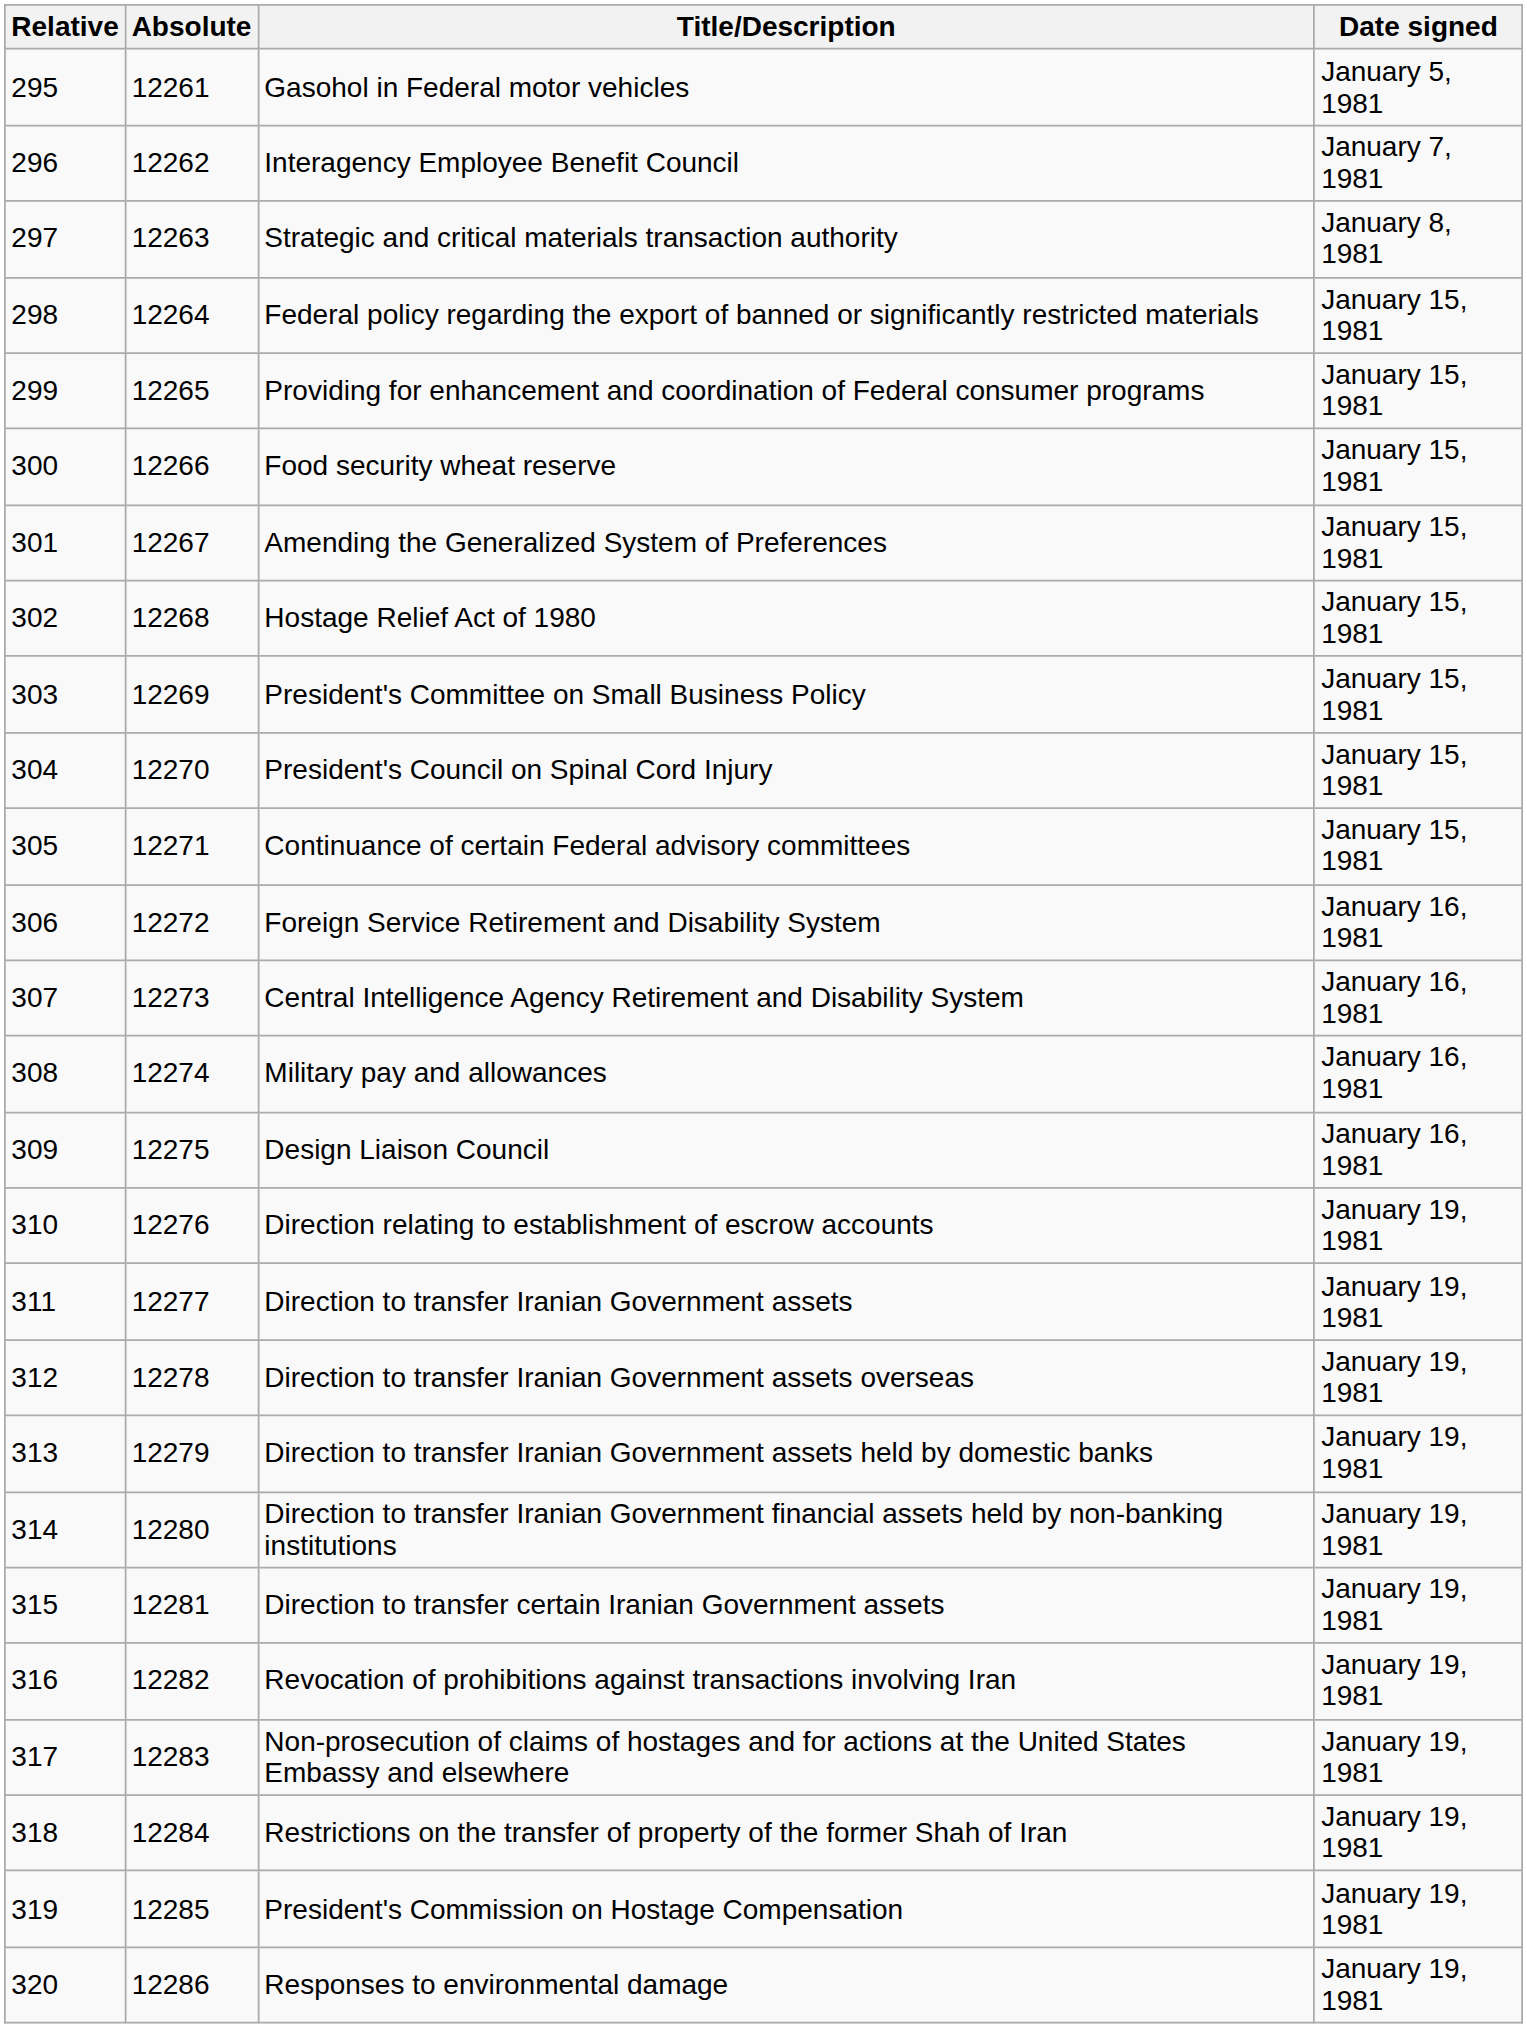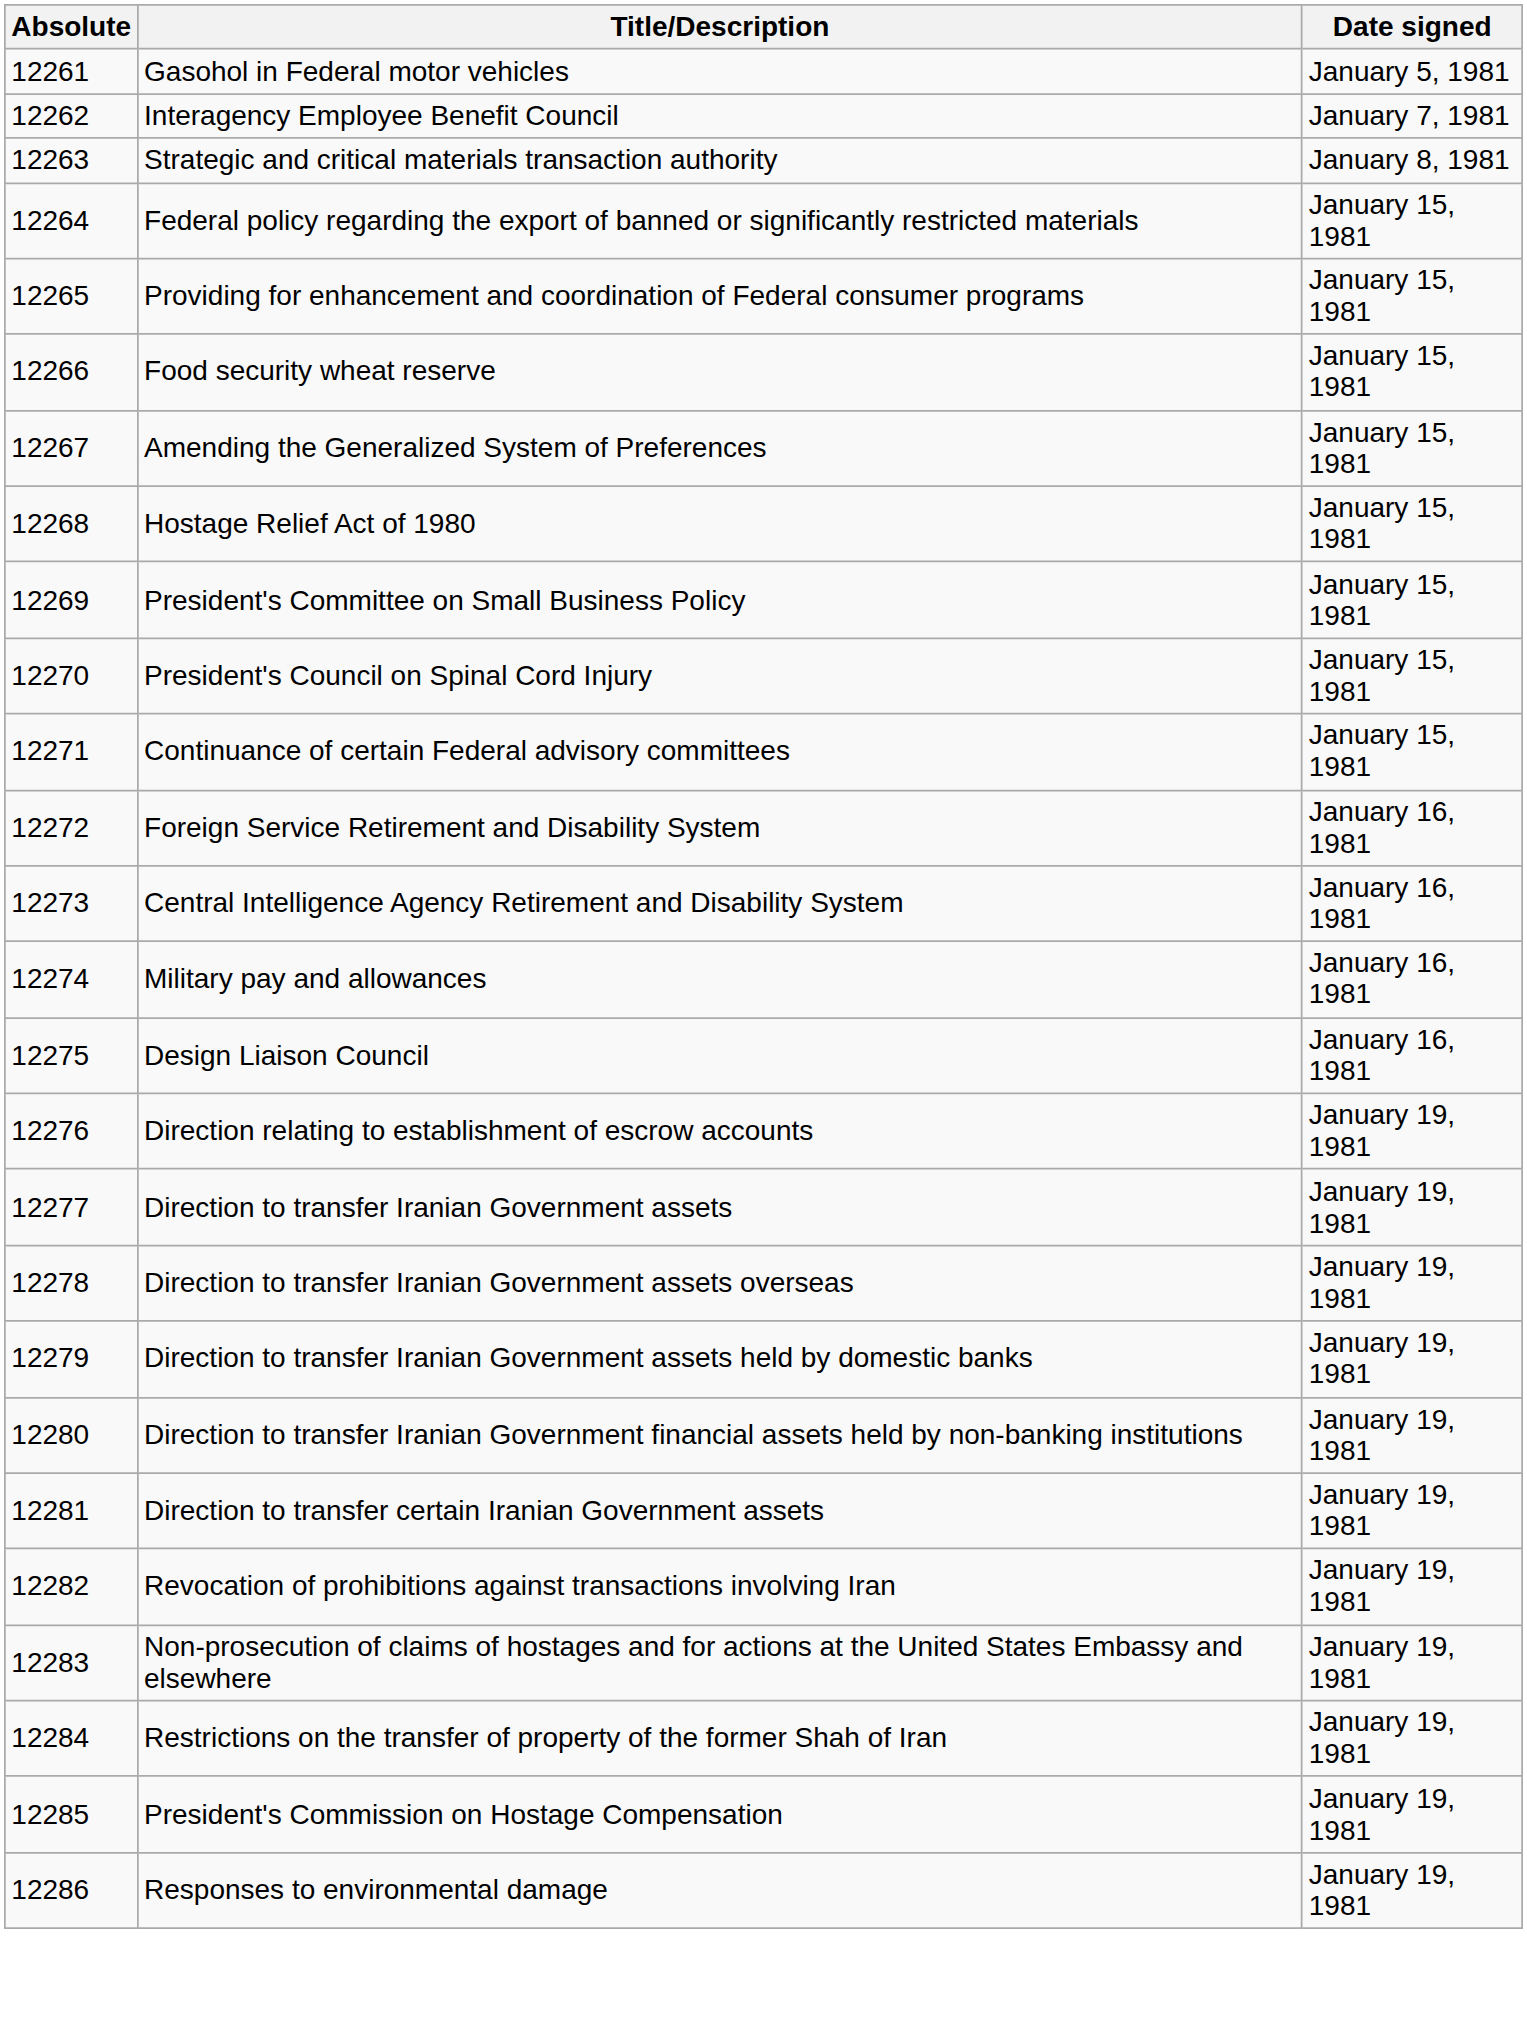 <table class="wikitable">
 <tr>
-<th>Relative </th>
 <th>Absolute </th>
 <th>Title/Description</th>
 <th>Date signed</th>
 </tr>
 <tr>
-<td>295</td>
 <td>12261</td>
 <td>Gasohol in Federal motor vehicles</td>
 <td>January 5, 1981</td>
 </tr>
 <tr>
-<td>296</td>
 <td>12262</td>
 <td>Interagency Employee Benefit Council</td>
 <td>January 7, 1981</td>
 </tr>
 <tr>
-<td>297</td>
 <td>12263</td>
 <td>Strategic and critical materials transaction authority</td>
 <td>January 8, 1981</td>
 </tr>
 <tr>
-<td>298</td>
 <td>12264</td>
 <td>Federal policy regarding the export of banned or significantly restricted materials</td>
 <td>January 15, 1981</td>
 </tr>
 <tr>
-<td>299</td>
 <td>12265</td>
 <td>Providing for enhancement and coordination of Federal consumer programs</td>
 <td>January 15, 1981</td>
 </tr>
 <tr>
-<td>300</td>
 <td>12266</td>
 <td>Food security wheat reserve</td>
 <td>January 15, 1981</td>
 </tr>
 <tr>
-<td>301</td>
 <td>12267</td>
 <td>Amending the Generalized System of Preferences</td>
 <td>January 15, 1981</td>
 </tr>
 <tr>
-<td>302</td>
 <td>12268</td>
 <td>Hostage Relief Act of 1980</td>
 <td>January 15, 1981</td>
 </tr>
 <tr>
-<td>303</td>
 <td>12269</td>
 <td>President's Committee on Small Business Policy</td>
 <td>January 15, 1981</td>
 </tr>
 <tr>
-<td>304</td>
 <td>12270</td>
 <td>President's Council on Spinal Cord Injury</td>
 <td>January 15, 1981</td>
 </tr>
 <tr>
-<td>305</td>
 <td>12271</td>
 <td>Continuance of certain Federal advisory committees</td>
 <td>January 15, 1981</td>
 </tr>
 <tr>
-<td>306</td>
 <td>12272</td>
 <td>Foreign Service Retirement and Disability System</td>
 <td>January 16, 1981</td>
 </tr>
 <tr>
-<td>307</td>
 <td>12273</td>
 <td>Central Intelligence Agency Retirement and Disability System</td>
 <td>January 16, 1981</td>
 </tr>
 <tr>
-<td>308</td>
 <td>12274</td>
 <td>Military pay and allowances</td>
 <td>January 16, 1981</td>
 </tr>
 <tr>
-<td>309</td>
 <td>12275</td>
 <td>Design Liaison Council</td>
 <td>January 16, 1981</td>
 </tr>
 <tr>
-<td>310</td>
 <td>12276</td>
 <td>Direction relating to establishment of escrow accounts</td>
 <td>January 19, 1981</td>
 </tr>
 <tr>
-<td>311</td>
 <td>12277</td>
 <td>Direction to transfer Iranian Government assets</td>
 <td>January 19, 1981</td>
 </tr>
 <tr>
-<td>312</td>
 <td>12278</td>
 <td>Direction to transfer Iranian Government assets overseas</td>
 <td>January 19, 1981</td>
 </tr>
 <tr>
-<td>313</td>
 <td>12279</td>
 <td>Direction to transfer Iranian Government assets held by domestic banks</td>
 <td>January 19, 1981</td>
 </tr>
 <tr>
-<td>314</td>
 <td>12280</td>
 <td>Direction to transfer Iranian Government financial assets held by non-banking institutions</td>
 <td>January 19, 1981</td>
 </tr>
 <tr>
-<td>315</td>
 <td>12281</td>
 <td>Direction to transfer certain Iranian Government assets</td>
 <td>January 19, 1981</td>
 </tr>
 <tr>
-<td>316</td>
 <td>12282</td>
 <td>Revocation of prohibitions against transactions involving Iran</td>
 <td>January 19, 1981</td>
 </tr>
 <tr>
-<td>317</td>
 <td>12283</td>
 <td>Non-prosecution of claims of hostages and for actions at the United States Embassy and elsewhere</td>
 <td>January 19, 1981</td>
 </tr>
 <tr>
-<td>318</td>
 <td>12284</td>
 <td>Restrictions on the transfer of property of the former Shah of Iran</td>
 <td>January 19, 1981</td>
 </tr>
 <tr>
-<td>319</td>
 <td>12285</td>
 <td>President's Commission on Hostage Compensation</td>
 <td>January 19, 1981</td>
 </tr>
 <tr>
-<td>320</td>
 <td>12286</td>
 <td>Responses to environmental damage</td>
 <td>January 19, 1981</td>
 </tr>
 </table>
